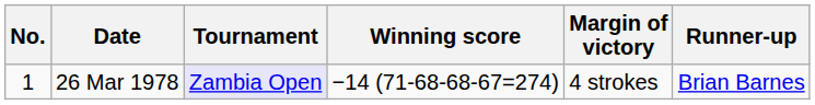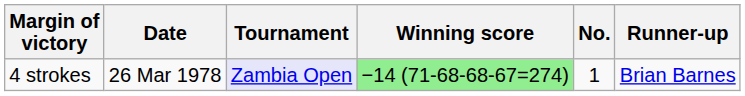 <table class="wikitable" style="font-size:95%;">
 <tr>
-<th>No.</th>
+<th>Margin of<br>victory</th>
 <th>Date</th>
 <th>Tournament</th>
 <th>Winning score</th>
-<th>Margin of<br>victory</th>
+<th>No.</th>
 <th>Runner-up</th>
 </tr>
 <tr>
-<td align=center>1</td>
+<td>4 strokes</td>
 <td align=right>26 Mar 1978</td>
 <td style="background: lavender;"><a href='#'>Zambia Open</a></td>
-<td>−14 (71-68-68-67=274)</td>
-<td>4 strokes</td>
+<td style="background: lightgreen;">−14 (71-68-68-67=274)</td>
+<td align=center>1</td>
 <td> <a href='#'>Brian Barnes</a></td>
 </tr>
 </table>
